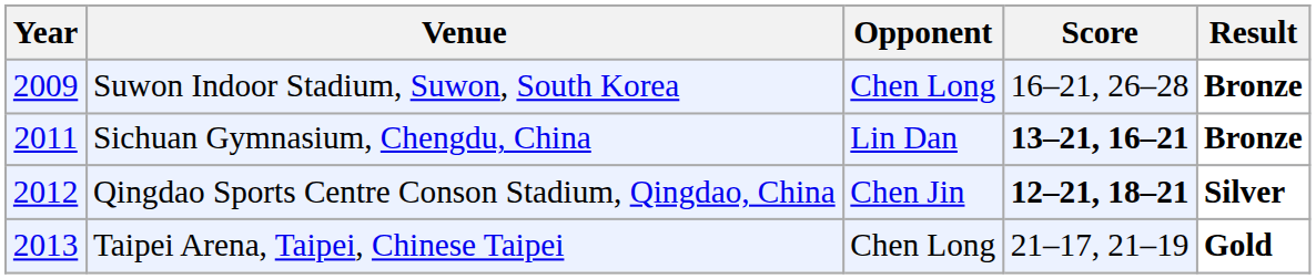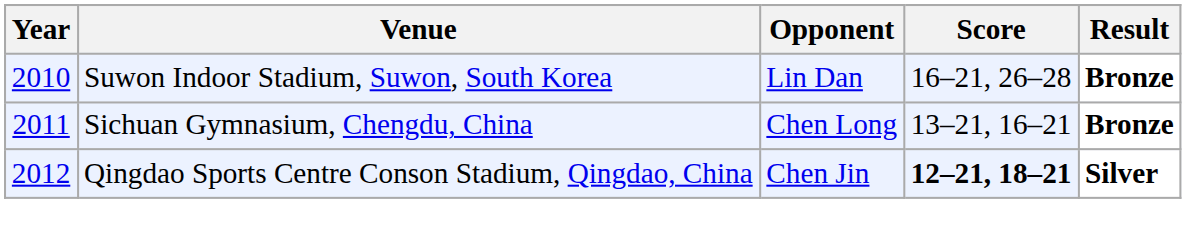 <table class="sortable wikitable" style="font-size: 90%;">
 <tr>
 <th>Year</th>
 <th>Venue</th>
 <th>Opponent</th>
 <th>Score</th>
 <th>Result</th>
 </tr>
 <tr style="background:#ECF2FF">
-<td align="center"><a href='#'>2009</a></td>
+<td align="center"><a href='#'>2010</a></td>
 <td align="left">Suwon Indoor Stadium, <a href='#'>Suwon</a>, <a href='#'>South Korea</a></td>
-<td align="left"> <a href='#'>Chen Long</a></td>
+<td align="left"> <a href='#'>Lin Dan</a></td>
 <td align="left">16–21, 26–28</td>
 <td style="text-align:left; background:white"> <strong>Bronze</strong></td>
 </tr>
 <tr style="background:#ECF2FF">
 <td align="center"><a href='#'>2011</a></td>
 <td align="left">Sichuan Gymnasium, <a href='#'>Chengdu, China</a></td>
-<td align="left"> <a href='#'>Lin Dan</a></td>
-<td align="left"><strong>13–21, 16–21</strong></td>
+<td align="left"> <a href='#'>Chen Long</a></td>
+<td align="left">13–21, 16–21</td>
 <td style="text-align:left; background:white"> <strong>Bronze</strong></td>
 </tr>
 <tr style="background:#ECF2FF">
 <td align="center"><a href='#'>2012</a></td>
 <td align="left">Qingdao Sports Centre Conson Stadium, <a href='#'>Qingdao, China</a></td>
 <td align="left"> <a href='#'>Chen Jin</a></td>
 <td align="left"><strong>12–21, 18–21</strong></td>
 <td style="text-align:left; background:white"> <strong>Silver</strong></td>
 </tr>
-<tr style="background:#ECF2FF">
-<td align="center"><a href='#'>2013</a></td>
-<td align="left">Taipei Arena, <a href='#'>Taipei</a>, <a href='#'>Chinese Taipei</a></td>
-<td align="left"> Chen Long</td>
-<td align="left">21–17, 21–19</td>
-<td style="text-align:left; background:white"> <strong>Gold</strong></td>
-</tr>
 </table>
